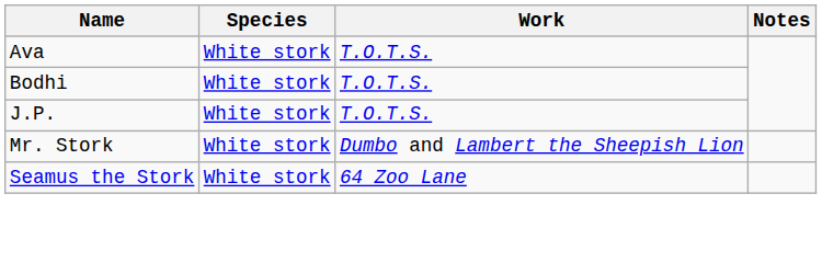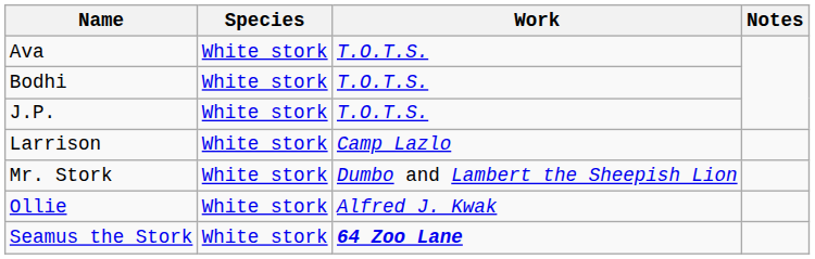 <table class="wikitable">
 <tr>
 <th>Name</th>
 <th>Species</th>
 <th>Work</th>
 <th>Notes</th>
 </tr>
 <tr>
 <td>Ava</td>
 <td><a href='#'>White stork</a></td>
 <td><em><a href='#'>T.O.T.S.</a></em></td>
 </tr>
 <tr>
 <td>Bodhi</td>
 <td><a href='#'>White stork</a></td>
 <td><em><a href='#'>T.O.T.S.</a></em></td>
 </tr>
 <tr>
 <td>J.P.</td>
 <td><a href='#'>White stork</a></td>
 <td><em><a href='#'>T.O.T.S.</a></em></td>
 </tr>
 <tr>
+<td>Larrison</td>
+<td><a href='#'>White stork</a></td>
+<td><em><a href='#'>Camp Lazlo</a></em></td>
+<td></td>
+</tr>
+<tr>
 <td>Mr. Stork</td>
 <td><a href='#'>White stork</a></td>
 <td><em><a href='#'>Dumbo</a></em> and <em><a href='#'>Lambert the Sheepish Lion</a></em></td>
 <td></td>
 </tr>
 <tr>
+<td><a href='#'>Ollie</a></td>
+<td><a href='#'>White stork</a></td>
+<td><em><a href='#'>Alfred J. Kwak</a></em></td>
+<td></td>
+</tr>
+<tr>
 <td><a href='#'>Seamus the Stork</a></td>
 <td><a href='#'>White stork</a></td>
-<td><em><a href='#'>64 Zoo Lane</a></em></td>
+<td><strong><em><a href='#'>64 Zoo Lane</a></em></strong></td>
 <td></td>
 </tr>
 </table>
